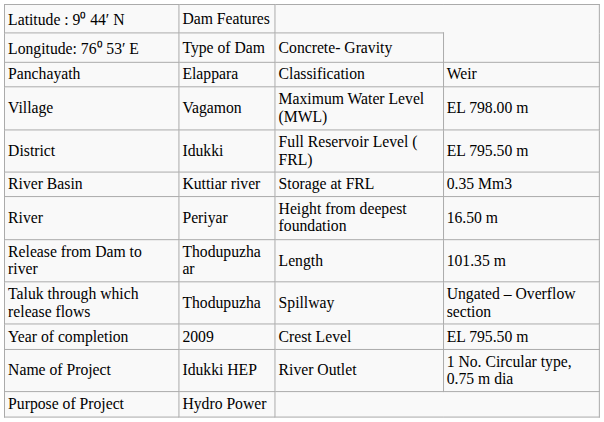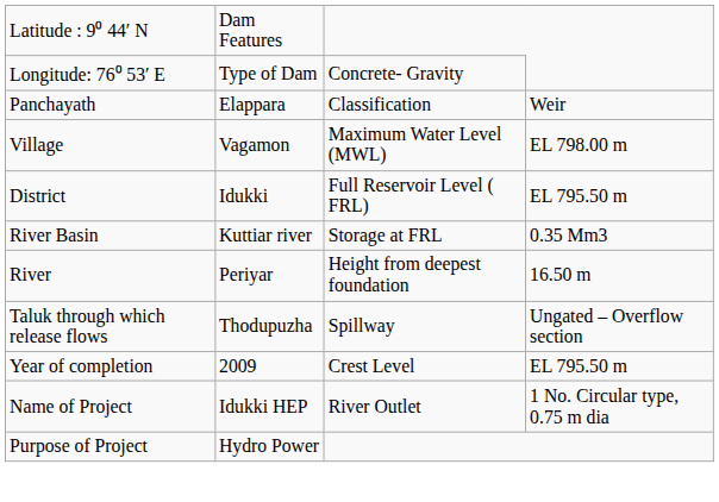 <table class="wikitable">
 <tr>
 <td>Latitude : 9⁰ 44′ N</td>
 <td>Dam Features</td>
 </tr>
 <tr>
 <td>Longitude: 76⁰ 53′ E</td>
 <td>Type of Dam</td>
 <td>Concrete- Gravity</td>
 </tr>
 <tr>
 <td>Panchayath</td>
 <td>Elappara</td>
 <td>Classification</td>
 <td>Weir</td>
 </tr>
 <tr>
 <td>Village</td>
 <td>Vagamon</td>
 <td>Maximum Water Level (MWL)</td>
 <td>EL 798.00 m</td>
 </tr>
 <tr>
 <td>District</td>
 <td>Idukki</td>
 <td>Full Reservoir Level ( FRL)</td>
 <td>EL 795.50 m</td>
 </tr>
 <tr>
 <td>River Basin</td>
 <td>Kuttiar river</td>
 <td>Storage at FRL</td>
 <td>0.35 Mm3</td>
 </tr>
 <tr>
 <td>River</td>
 <td>Periyar</td>
 <td>Height from deepest foundation</td>
 <td>16.50 m</td>
 </tr>
 <tr>
-<td>Release from Dam to river</td>
-<td>Thodupuzha ar</td>
-<td>Length</td>
-<td>101.35 m</td>
-</tr>
-<tr>
 <td>Taluk through which release flows</td>
 <td>Thodupuzha</td>
 <td>Spillway</td>
 <td>Ungated – Overflow section</td>
 </tr>
 <tr>
 <td>Year of completion</td>
 <td>2009</td>
 <td>Crest Level</td>
 <td>EL 795.50 m</td>
 </tr>
 <tr>
 <td>Name of Project</td>
 <td>Idukki HEP</td>
 <td>River Outlet</td>
 <td>1 No. Circular type, 0.75 m dia</td>
 </tr>
 <tr>
 <td>Purpose of Project</td>
 <td>Hydro Power</td>
 </tr>
 </table>
